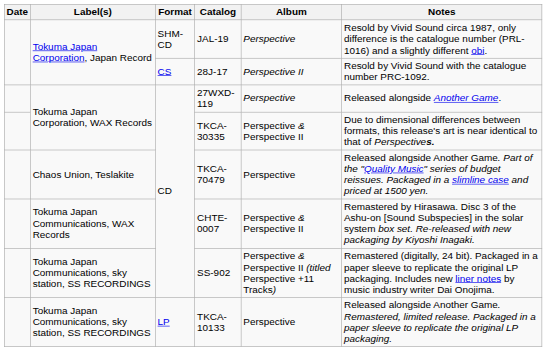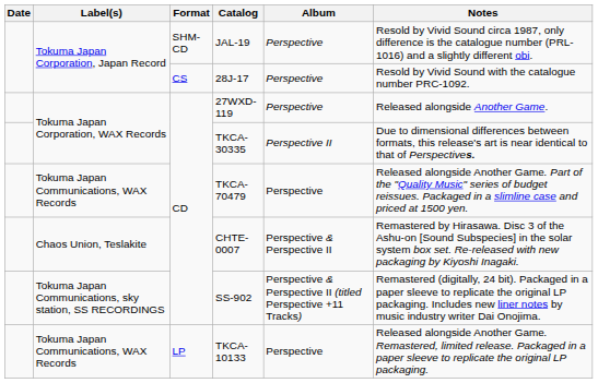 <table class="wikitable">
 <tr>
 <th>Date</th>
 <th>Label(s)</th>
 <th>Format</th>
 <th>Catalog</th>
 <th>Album</th>
 <th>Notes</th>
 </tr>
 <tr>
 <td rowspan=2></td>
 <td rowspan=2><a href='#'>Tokuma Japan Corporation</a>, Japan Record</td>
 <td>SHM-CD</td>
 <td>JAL-19</td>
 <td><em>Perspective</em></td>
 <td>Resold by Vivid Sound circa 1987, only difference is the catalogue number (PRL-1016) and a slightly different <a href='#'>obi</a>.</td>
 </tr>
 <tr>
 <td><a href='#'>CS</a></td>
 <td>28J-17</td>
-<td><em>Perspective II</em></td>
+<td><em>Perspective</em></td>
 <td>Resold by Vivid Sound with the catalogue number PRC-1092.</td>
 </tr>
 <tr>
 <td></td>
 <td rowspan=2>Tokuma Japan Corporation, WAX Records</td>
 <td rowspan=5>CD</td>
 <td>27WXD-119</td>
 <td><em>Perspective</em></td>
 <td>Released alongside <em><a href='#'>Another Game</a></em>.</td>
 </tr>
 <tr>
 <td></td>
 <td>TKCA-30335</td>
-<td></em>Perspective<em> & </em>Perspective II<em></td>
+<td><em>Perspective II</em></td>
 <td>Due to dimensional differences between formats, this release's art is near identical to that of <em>Perspective<strong>s.</td>
 </tr>
 <tr>
 <td></td>
-<td>Chaos Union, Teslakite</td>
+<td>Tokuma Japan Communications, WAX Records</td>
 <td>TKCA-70479</td>
 <td></em>Perspective<em></td>
 <td>Released alongside </em>Another Game<em>. Part of the "<a href='#'>Quality Music</a>" series of budget reissues. Packaged in a <a href='#'>slimline case</a> and priced at 1500 yen.</td>
 </tr>
 <tr>
 <td><br></td>
-<td>Tokuma Japan Communications, WAX Records</td>
+<td>Chaos Union, Teslakite</td>
 <td>CHTE-0007</td>
 <td></em>Perspective<em> & </em>Perspective II<em></td>
 <td>Remastered by Hirasawa. Disc 3 of the </em>Ashu-on [Sound Subspecies] in the solar system<em> box set. Re-released with new packaging by Kiyoshi Inagaki.</td>
 </tr>
 <tr>
 <td></td>
 <td>Tokuma Japan Communications, sky station, SS RECORDINGS</td>
 <td>SS-902</td>
 <td></em>Perspective<em> & </em>Perspective II<em> (titled </em>Perspective +11 Tracks<em>)</td>
 <td>Remastered (digitally, 24 bit). Packaged in a paper sleeve to replicate the original LP packaging. Includes new <a href='#'>liner notes</a> by music industry writer Dai Onojima.</td>
 </tr>
 <tr>
 <td></td>
-<td>Tokuma Japan Communications, sky station, SS RECORDINGS</td>
+<td>Tokuma Japan Communications, WAX Records</td>
 <td><a href='#'>LP</a></td>
 <td>TKCA-10133</td>
 <td></em>Perspective<em></td>
 <td>Released alongside </em>Another Game<em>. Remastered, limited release. Packaged in a paper sleeve to replicate the original LP packaging.</td>
 </tr>
 </table>
